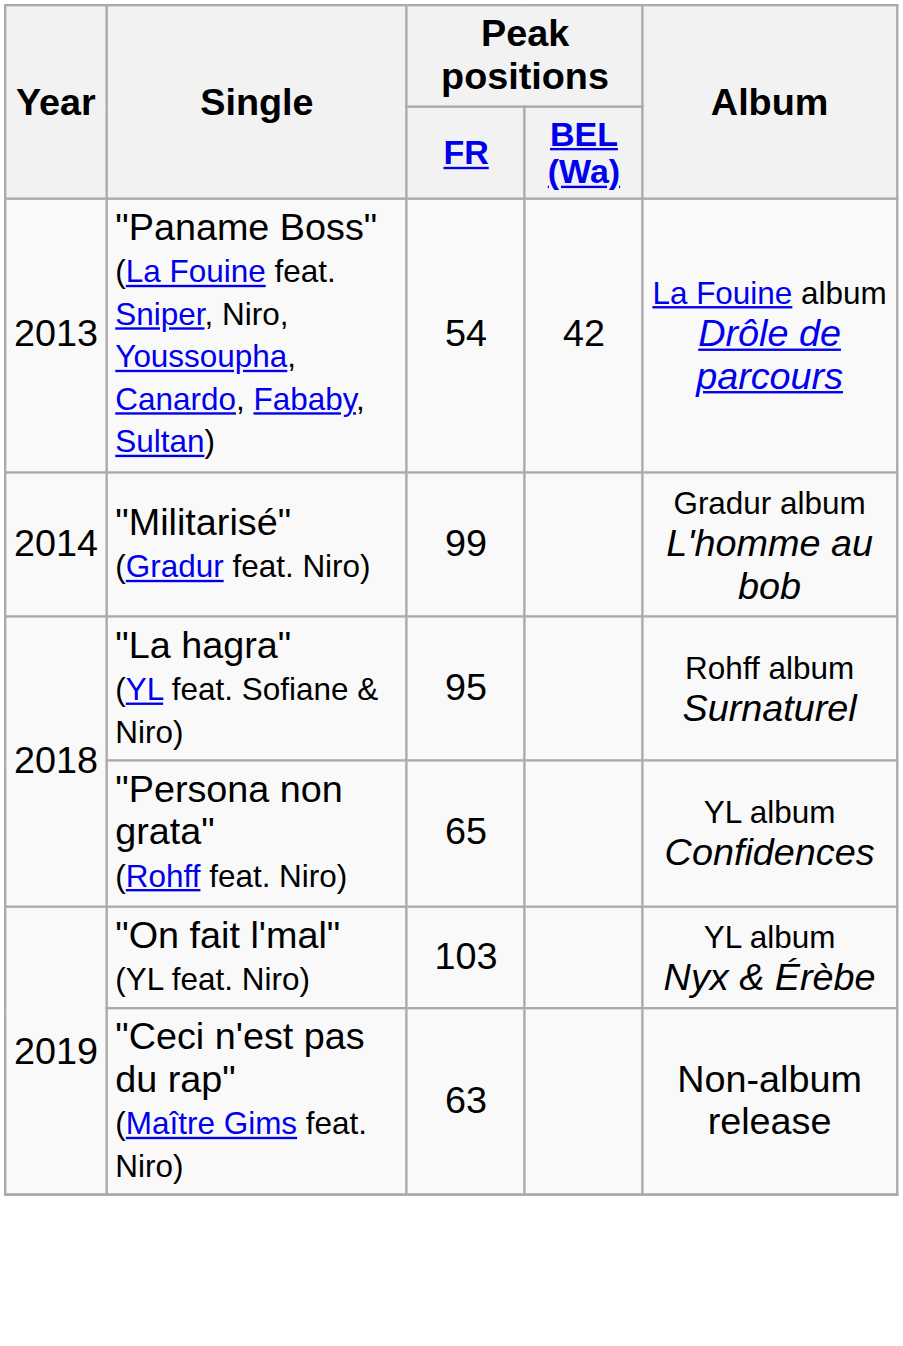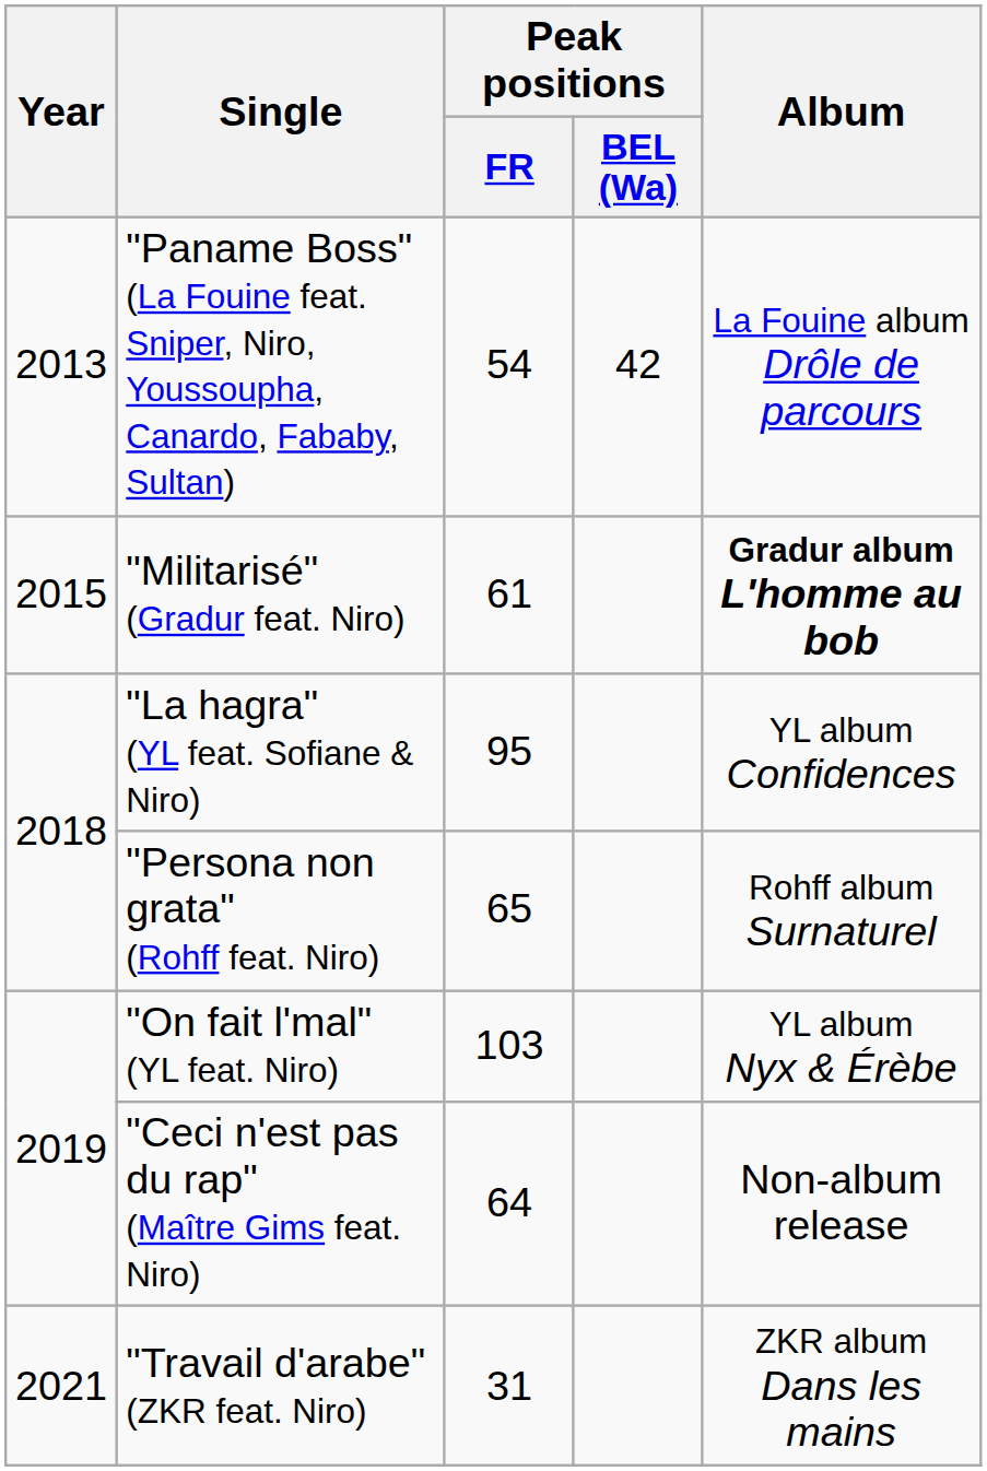 <table class="wikitable">
 <tr>
 <th align="center" rowspan="2" width="10">Year</th>
 <th align="center" rowspan="2" width="120">Single</th>
 <th align="center" colspan="2" width="20">Peak positions</th>
 <th align="center" rowspan="2" width="100">Album</th>
 </tr>
 <tr>
 <th scope="col" style="width:3em;font-size:90%;"><a href='#'>FR</a><br></th>
 <th scope="col" style="width:3em;font-size:90%;"><a href='#'>BEL <br> (Wa)</a><br></th>
 </tr>
 <tr>
 <td style="text-align:center;">2013</td>
 <td>"Paname Boss" <br><small>(<a href='#'>La Fouine</a> feat. <a href='#'>Sniper</a>, Niro, <a href='#'>Youssoupha</a>, <a href='#'>Canardo</a>, <a href='#'>Fababy</a>, <a href='#'>Sultan</a>)</small></td>
 <td style="text-align:center;">54</td>
 <td style="text-align:center;">42</td>
 <td style="text-align:center;"><small><a href='#'>La Fouine</a> album</small><br><em><a href='#'>Drôle de parcours</a></em></td>
 </tr>
 <tr>
-<td style="text-align:center;">2014</td>
+<td style="text-align:center;">2015</td>
 <td>"Militarisé" <br><small>(<a href='#'>Gradur</a> feat. Niro)</small></td>
-<td style="text-align:center;">99</td>
+<td style="text-align:center;">61</td>
 <td style="text-align:center;"></td>
-<td style="text-align:center;"><small>Gradur album</small><br><em>L'homme au bob</em></td>
+<td style="text-align:center;"><strong><small>Gradur album</small><br><em>L'homme au bob</em></strong></td>
 </tr>
 <tr>
 <td style="text-align:center;" rowspan=2>2018</td>
 <td>"La hagra" <br><small>(<a href='#'>YL</a> feat. Sofiane & Niro)</small></td>
 <td style="text-align:center;">95</td>
 <td style="text-align:center;"></td>
-<td style="text-align:center;"><small>Rohff album</small><br><em>Surnaturel</em></td>
+<td style="text-align:center;"><small>YL album</small><br><em>Confidences</em></td>
 </tr>
 <tr>
 <td>"Persona non grata" <br><small>(<a href='#'>Rohff</a> feat. Niro)</small></td>
 <td style="text-align:center;">65</td>
 <td style="text-align:center;"></td>
-<td style="text-align:center;"><small>YL album</small><br><em>Confidences</em></td>
+<td style="text-align:center;"><small>Rohff album</small><br><em>Surnaturel</em></td>
 </tr>
 <tr>
 <td style="text-align:center;" rowspan=2>2019</td>
 <td>"On fait l'mal" <br><small>(YL feat. Niro)</small></td>
 <td style="text-align:center;">103</td>
 <td style="text-align:center;"></td>
 <td style="text-align:center;"><small>YL album</small><br><em>Nyx & Érèbe</em></td>
 </tr>
 <tr>
 <td>"Ceci n'est pas du rap" <br><small>(<a href='#'>Maître Gims</a> feat. Niro)</small></td>
-<td style="text-align:center;">63</td>
+<td style="text-align:center;">64</td>
 <td style="text-align:center;"></td>
 <td style="text-align:center;">Non-album release</td>
 </tr>
 <tr>
+<td style="text-align:center;">2021</td>
+<td>"Travail d'arabe" <br><small>(ZKR feat. Niro)</small></td>
+<td style="text-align:center;">31</td>
+<td style="text-align:center;"></td>
+<td style="text-align:center;"><small>ZKR album</small><br><em>Dans les mains</em></td>
+</tr>
+<tr>
 </tr>
 </table>
